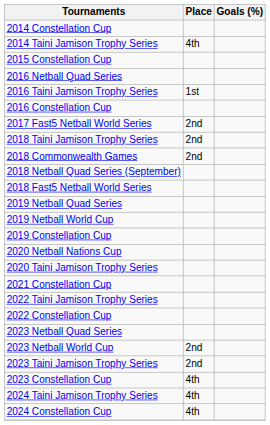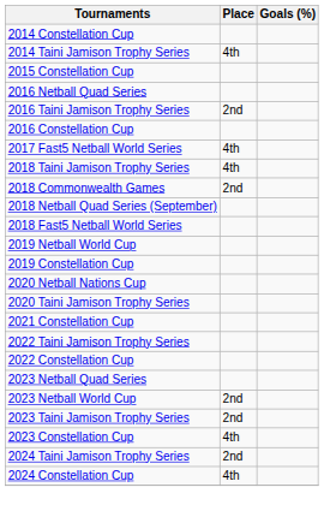 <table class="wikitable collapsible">
 <tr>
 <th>Tournaments</th>
 <th>Place</th>
 <th>Goals (%)</th>
 </tr>
 <tr>
 <td><a href='#'>2014 Constellation Cup</a></td>
 <td></td>
 <td></td>
 </tr>
 <tr>
 <td><a href='#'>2014 Taini Jamison Trophy Series</a></td>
 <td>4th</td>
 <td></td>
 </tr>
 <tr>
 <td><a href='#'>2015 Constellation Cup</a></td>
 <td></td>
 <td></td>
 </tr>
 <tr>
 <td><a href='#'>2016 Netball Quad Series</a></td>
 <td></td>
 <td></td>
 </tr>
 <tr>
 <td><a href='#'>2016 Taini Jamison Trophy Series</a></td>
-<td>1st</td>
+<td>2nd</td>
 <td></td>
 </tr>
 <tr>
 <td><a href='#'>2016 Constellation Cup</a></td>
 <td></td>
 <td></td>
 </tr>
 <tr>
 <td><a href='#'>2017 Fast5 Netball World Series</a></td>
-<td>2nd</td>
+<td>4th</td>
 <td></td>
 </tr>
 <tr>
 <td><a href='#'>2018 Taini Jamison Trophy Series</a></td>
-<td>2nd</td>
+<td>4th</td>
 <td></td>
 </tr>
 <tr>
 <td><a href='#'>2018 Commonwealth Games</a></td>
 <td>2nd</td>
 <td></td>
 </tr>
 <tr>
 <td><a href='#'>2018 Netball Quad Series (September)</a></td>
 <td></td>
 <td></td>
 </tr>
 <tr>
 <td><a href='#'>2018 Fast5 Netball World Series</a></td>
-<td></td>
-<td></td>
-</tr>
-<tr>
-<td><a href='#'>2019 Netball Quad Series</a></td>
 <td></td>
 <td></td>
 </tr>
 <tr>
 <td><a href='#'>2019 Netball World Cup</a></td>
 <td></td>
 <td></td>
 </tr>
 <tr>
 <td><a href='#'>2019 Constellation Cup</a></td>
 <td></td>
 <td></td>
 </tr>
 <tr>
 <td><a href='#'>2020 Netball Nations Cup</a></td>
 <td></td>
 <td></td>
 </tr>
 <tr>
 <td><a href='#'>2020 Taini Jamison Trophy Series</a></td>
 <td></td>
 <td></td>
 </tr>
 <tr>
 <td><a href='#'>2021 Constellation Cup</a></td>
 <td></td>
 <td></td>
 </tr>
 <tr>
 <td><a href='#'>2022 Taini Jamison Trophy Series</a></td>
 <td></td>
 <td></td>
 </tr>
 <tr>
 <td><a href='#'>2022 Constellation Cup</a></td>
 <td></td>
 <td></td>
 </tr>
 <tr>
 <td><a href='#'>2023 Netball Quad Series</a></td>
 <td></td>
 <td></td>
 </tr>
 <tr>
 <td><a href='#'>2023 Netball World Cup</a></td>
 <td>2nd</td>
 </tr>
 <tr>
 <td><a href='#'>2023 Taini Jamison Trophy Series</a></td>
 <td>2nd</td>
 <td></td>
 </tr>
 <tr>
 <td><a href='#'>2023 Constellation Cup</a></td>
 <td>4th</td>
 <td></td>
 </tr>
 <tr>
 <td><a href='#'>2024 Taini Jamison Trophy Series</a></td>
-<td>4th</td>
+<td>2nd</td>
 <td></td>
 </tr>
 <tr>
 <td><a href='#'>2024 Constellation Cup</a></td>
 <td>4th</td>
 <td></td>
 </tr>
 <tr>
 </tr>
 </table>
